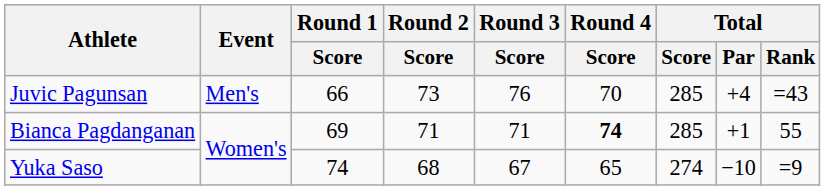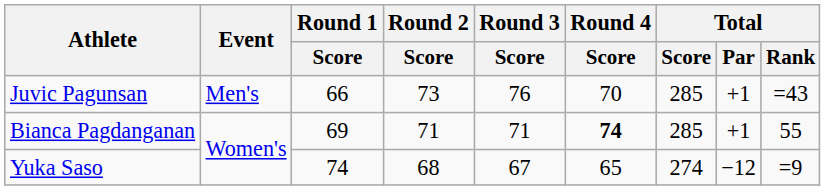 <table class=wikitable style=font-size:90%;text-align:center;>
 <tr>
 <th rowspan=2>Athlete</th>
 <th rowspan=2>Event</th>
 <th>Round 1</th>
 <th>Round 2</th>
 <th>Round 3</th>
 <th>Round 4</th>
 <th colspan=3>Total</th>
 </tr>
 <tr style=font-size:95%>
 <th>Score</th>
 <th>Score</th>
 <th>Score</th>
 <th>Score</th>
 <th>Score</th>
 <th>Par</th>
 <th>Rank</th>
 </tr>
 <tr>
 <td align=left><a href='#'>Juvic Pagunsan</a></td>
 <td align=left><a href='#'>Men's</a></td>
 <td>66</td>
 <td>73</td>
 <td>76</td>
 <td>70</td>
 <td>285</td>
-<td>+4</td>
+<td>+1</td>
 <td>=43</td>
 </tr>
 <tr>
 <td align=left><a href='#'>Bianca Pagdanganan</a></td>
 <td align=left rowspan=2><a href='#'>Women's</a></td>
 <td>69</td>
 <td>71</td>
 <td>71</td>
 <td><strong>74</strong></td>
 <td>285</td>
 <td>+1</td>
 <td>55</td>
 </tr>
 <tr>
 <td align=left><a href='#'>Yuka Saso</a></td>
 <td>74</td>
 <td>68</td>
 <td>67</td>
 <td>65</td>
 <td>274</td>
-<td>−10</td>
+<td>−12</td>
 <td>=9</td>
 </tr>
 </table>
